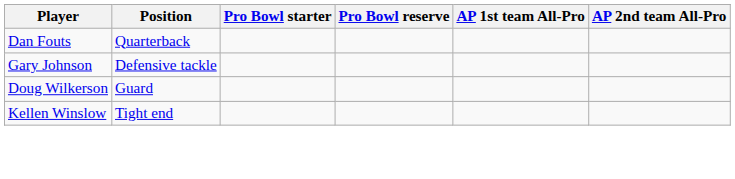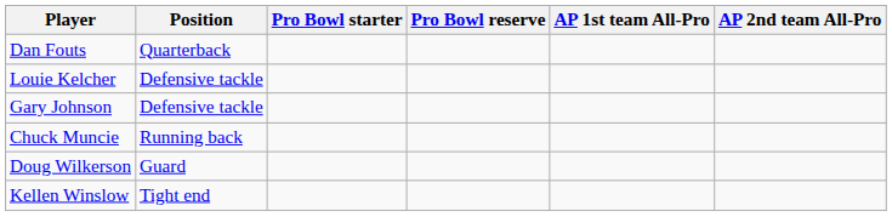 <table class="wikitable">
 <tr>
 <th>Player</th>
 <th>Position</th>
 <th><a href='#'>Pro Bowl</a> starter</th>
 <th><a href='#'>Pro Bowl</a> reserve</th>
 <th><a href='#'>AP</a> 1st team All-Pro</th>
 <th><a href='#'>AP</a> 2nd team All-Pro</th>
 </tr>
 <tr>
 <td><a href='#'>Dan Fouts</a></td>
 <td><a href='#'>Quarterback</a></td>
 <td></td>
 <td></td>
 <td></td>
 <td></td>
 </tr>
 <tr>
+<td><a href='#'>Louie Kelcher</a></td>
+<td><a href='#'>Defensive tackle</a></td>
+<td></td>
+<td></td>
+<td></td>
+<td></td>
+</tr>
+<tr>
 <td><a href='#'>Gary Johnson</a></td>
 <td><a href='#'>Defensive tackle</a></td>
+<td></td>
+<td></td>
+<td></td>
+<td></td>
+</tr>
+<tr>
+<td><a href='#'>Chuck Muncie</a></td>
+<td><a href='#'>Running back</a></td>
 <td></td>
 <td></td>
 <td></td>
 <td></td>
 </tr>
 <tr>
 <td><a href='#'>Doug Wilkerson</a></td>
 <td><a href='#'>Guard</a></td>
 <td></td>
 <td></td>
 <td></td>
 <td></td>
 </tr>
 <tr>
 <td><a href='#'>Kellen Winslow</a></td>
 <td><a href='#'>Tight end</a></td>
 <td></td>
 <td></td>
 <td></td>
 <td></td>
 </tr>
 </table>
